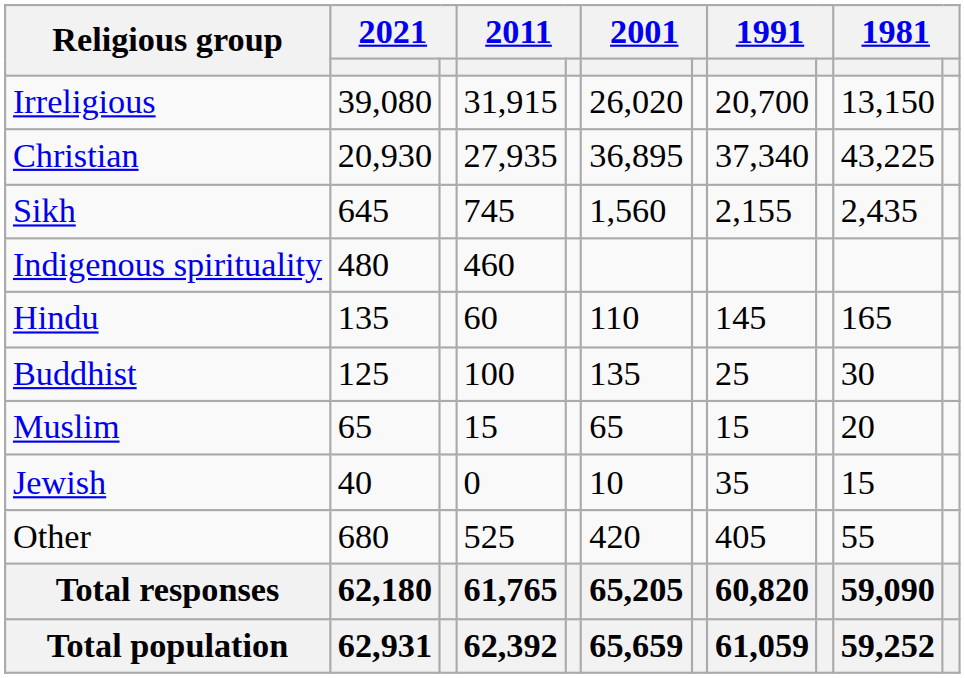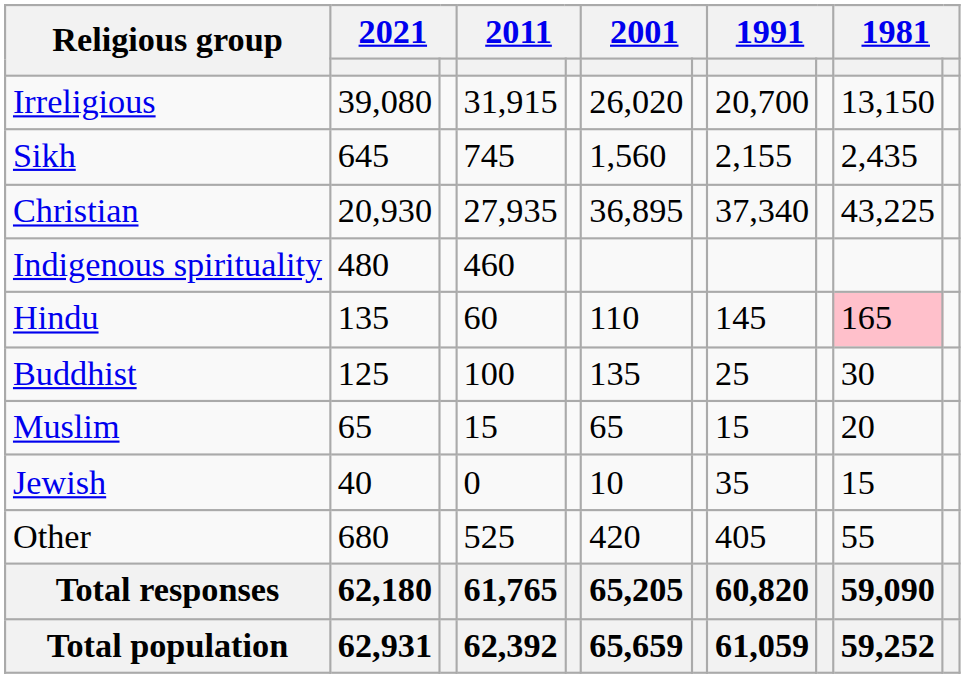 <table class="wikitable sortable">
 <tr>
 <th rowspan="2">Religious group</th>
 <th colspan="2"><a href='#'>2021</a></th>
 <th colspan="2"><a href='#'>2011</a></th>
 <th colspan="2"><a href='#'>2001</a></th>
 <th colspan="2"><a href='#'>1991</a></th>
 <th colspan="2"><a href='#'>1981</a></th>
 </tr>
 <tr>
 <th><a href='#'></a></th>
 <th></th>
 <th></th>
 <th></th>
 <th></th>
 <th></th>
 <th></th>
 <th></th>
 <th></th>
 <th></th>
 </tr>
 <tr>
 <td><a href='#'>Irreligious</a></td>
 <td>39,080</td>
 <td></td>
 <td>31,915</td>
 <td></td>
 <td>26,020</td>
 <td></td>
 <td>20,700</td>
 <td></td>
 <td>13,150</td>
 <td></td>
 </tr>
 <tr>
+<td><a href='#'>Sikh</a></td>
+<td>645</td>
+<td></td>
+<td>745</td>
+<td></td>
+<td>1,560</td>
+<td></td>
+<td>2,155</td>
+<td></td>
+<td>2,435</td>
+<td></td>
+</tr>
+<tr>
 <td><a href='#'>Christian</a></td>
 <td>20,930</td>
 <td></td>
 <td>27,935</td>
 <td></td>
 <td>36,895</td>
 <td></td>
 <td>37,340</td>
 <td></td>
 <td>43,225</td>
-<td></td>
-</tr>
-<tr>
-<td><a href='#'>Sikh</a></td>
-<td>645</td>
-<td></td>
-<td>745</td>
-<td></td>
-<td>1,560</td>
-<td></td>
-<td>2,155</td>
-<td></td>
-<td>2,435</td>
 <td></td>
 </tr>
 <tr>
 <td><a href='#'>Indigenous spirituality</a></td>
 <td>480</td>
 <td></td>
 <td>460</td>
 <td></td>
 <td></td>
 <td></td>
 <td></td>
 <td></td>
 <td></td>
 <td></td>
 </tr>
 <tr>
 <td><a href='#'>Hindu</a></td>
 <td>135</td>
 <td></td>
 <td>60</td>
 <td></td>
 <td>110</td>
 <td></td>
 <td>145</td>
 <td></td>
-<td>165</td>
+<td style="background: pink;">165</td>
 <td></td>
 </tr>
 <tr>
 <td><a href='#'>Buddhist</a></td>
 <td>125</td>
 <td></td>
 <td>100</td>
 <td></td>
 <td>135</td>
 <td></td>
 <td>25</td>
 <td></td>
 <td>30</td>
 <td></td>
 </tr>
 <tr>
 <td><a href='#'>Muslim</a></td>
 <td>65</td>
 <td></td>
 <td>15</td>
 <td></td>
 <td>65</td>
 <td></td>
 <td>15</td>
 <td></td>
 <td>20</td>
 <td></td>
 </tr>
 <tr>
 <td><a href='#'>Jewish</a></td>
 <td>40</td>
 <td></td>
 <td>0</td>
 <td></td>
 <td>10</td>
 <td></td>
 <td>35</td>
 <td></td>
 <td>15</td>
 <td></td>
 </tr>
 <tr>
 <td>Other</td>
 <td>680</td>
 <td></td>
 <td>525</td>
 <td></td>
 <td>420</td>
 <td></td>
 <td>405</td>
 <td></td>
 <td>55</td>
 <td></td>
 </tr>
 <tr class="sortbottom">
 <th>Total responses</th>
 <th>62,180</th>
 <th></th>
 <th>61,765</th>
 <th></th>
 <th>65,205</th>
 <th></th>
 <th>60,820</th>
 <th></th>
 <th>59,090</th>
 <th></th>
 </tr>
 <tr class="sortbottom">
 <th>Total population</th>
 <th>62,931</th>
 <th></th>
 <th>62,392</th>
 <th></th>
 <th>65,659</th>
 <th></th>
 <th>61,059</th>
 <th></th>
 <th>59,252</th>
 <th></th>
 </tr>
 </table>
